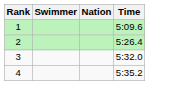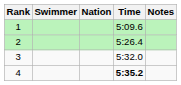 <table class="wikitable sortable" style="text-align:center">
 <tr>
 <th>Rank</th>
 <th>Swimmer</th>
 <th>Nation</th>
 <th>Time</th>
+<th>Notes</th>
 </tr>
 <tr style="background:#bbf3bb;">
 <td>1</td>
 <td align=left></td>
 <td align=left></td>
 <td>5:09.6</td>
+<td></td>
 </tr>
 <tr style="background:#bbf3bb;">
 <td>2</td>
 <td align=left></td>
 <td align=left></td>
 <td>5:26.4</td>
+<td></td>
 </tr>
 <tr>
 <td>3</td>
 <td align=left></td>
 <td align=left></td>
 <td>5:32.0</td>
+<td></td>
 </tr>
 <tr>
 <td>4</td>
 <td align=left></td>
 <td align=left></td>
-<td>5:35.2</td>
+<td><strong>5:35.2</strong></td>
+<td></td>
 </tr>
 </table>
